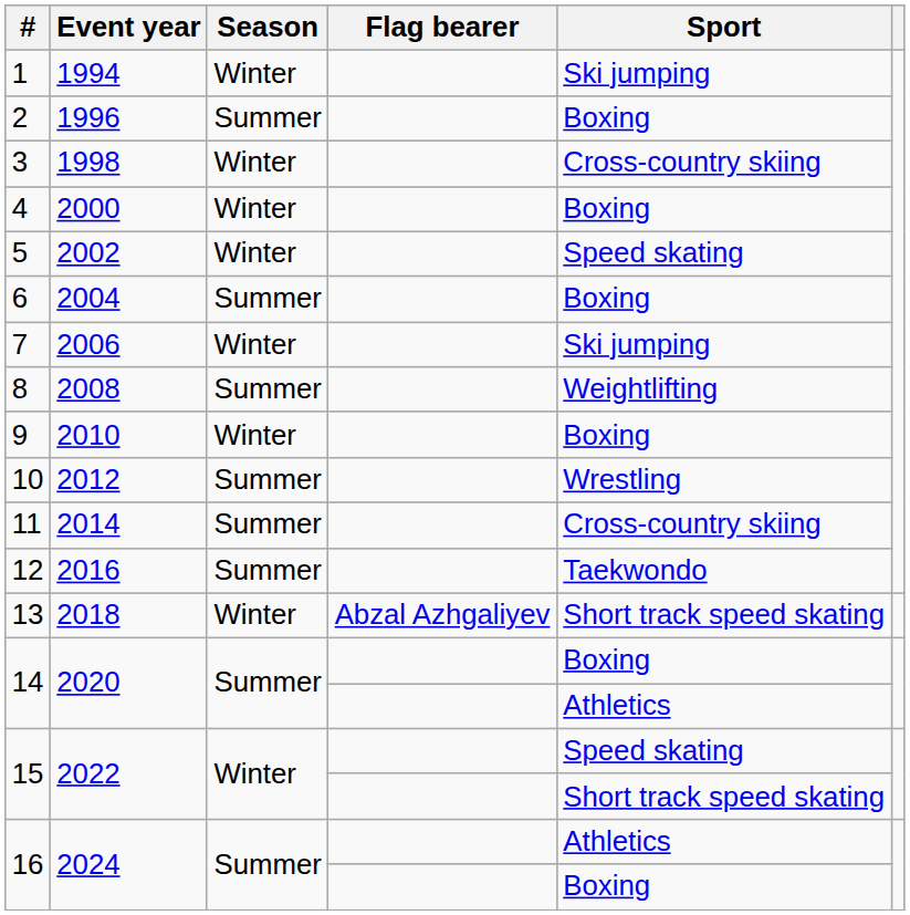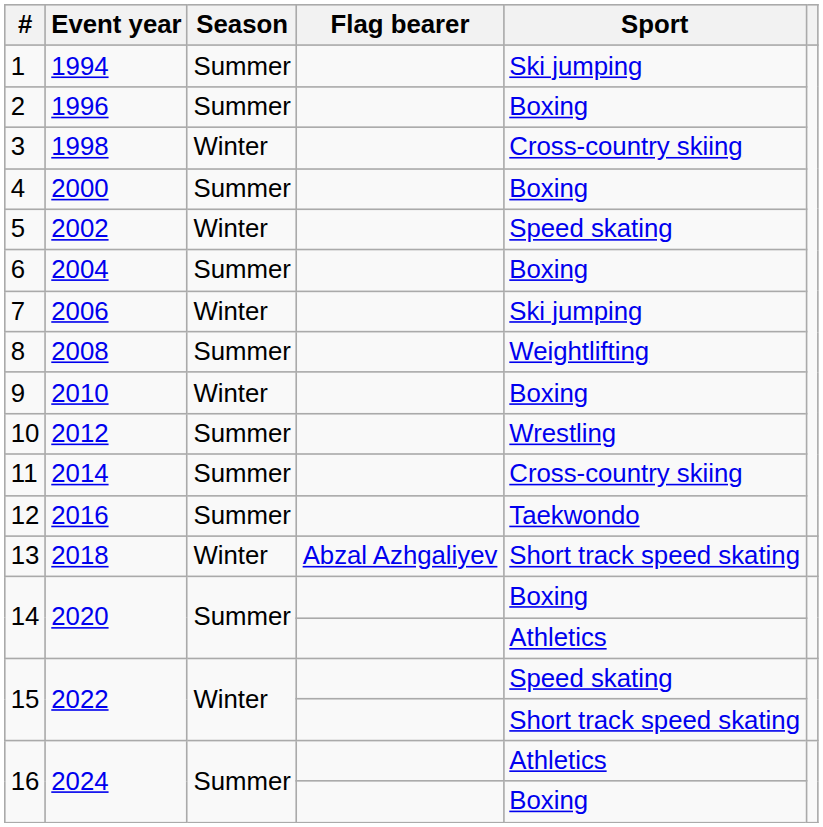 <table class="wikitable sortable">
 <tr>
 <th>#</th>
 <th>Event year</th>
 <th>Season</th>
 <th>Flag bearer</th>
 <th>Sport</th>
 <th></th>
 </tr>
 <tr>
 <td>1</td>
 <td><a href='#'>1994</a></td>
-<td>Winter</td>
+<td>Summer</td>
 <td></td>
 <td><a href='#'>Ski jumping</a></td>
 <td rowspan=12></td>
 </tr>
 <tr>
 <td>2</td>
 <td><a href='#'>1996</a></td>
 <td>Summer</td>
 <td></td>
 <td><a href='#'>Boxing</a></td>
 </tr>
 <tr>
 <td>3</td>
 <td><a href='#'>1998</a></td>
 <td>Winter</td>
 <td></td>
 <td><a href='#'>Cross-country skiing</a></td>
 </tr>
 <tr>
 <td>4</td>
 <td><a href='#'>2000</a></td>
-<td>Winter</td>
+<td>Summer</td>
 <td></td>
 <td><a href='#'>Boxing</a></td>
 </tr>
 <tr>
 <td>5</td>
 <td><a href='#'>2002</a></td>
 <td>Winter</td>
 <td></td>
 <td><a href='#'>Speed skating</a></td>
 </tr>
 <tr>
 <td>6</td>
 <td><a href='#'>2004</a></td>
 <td>Summer</td>
 <td></td>
 <td><a href='#'>Boxing</a></td>
 </tr>
 <tr>
 <td>7</td>
 <td><a href='#'>2006</a></td>
 <td>Winter</td>
 <td></td>
 <td><a href='#'>Ski jumping</a></td>
 </tr>
 <tr>
 <td>8</td>
 <td><a href='#'>2008</a></td>
 <td>Summer</td>
 <td></td>
 <td><a href='#'>Weightlifting</a></td>
 </tr>
 <tr>
 <td>9</td>
 <td><a href='#'>2010</a></td>
 <td>Winter</td>
 <td></td>
 <td><a href='#'>Boxing</a></td>
 </tr>
 <tr>
 <td>10</td>
 <td><a href='#'>2012</a></td>
 <td>Summer</td>
 <td></td>
 <td><a href='#'>Wrestling</a></td>
 </tr>
 <tr>
 <td>11</td>
 <td><a href='#'>2014</a></td>
 <td>Summer</td>
 <td></td>
 <td><a href='#'>Cross-country skiing</a></td>
 </tr>
 <tr>
 <td>12</td>
 <td><a href='#'>2016</a></td>
 <td>Summer</td>
 <td></td>
 <td><a href='#'>Taekwondo</a></td>
 </tr>
 <tr>
 <td>13</td>
 <td><a href='#'>2018</a></td>
 <td>Winter</td>
 <td><a href='#'>Abzal Azhgaliyev</a></td>
 <td><a href='#'>Short track speed skating</a></td>
 <td></td>
 </tr>
 <tr>
 <td rowspan=2>14</td>
 <td rowspan=2><a href='#'>2020</a></td>
 <td rowspan=2>Summer</td>
 <td></td>
 <td><a href='#'>Boxing</a></td>
 <td rowspan=2></td>
 </tr>
 <tr>
 <td></td>
 <td><a href='#'>Athletics</a></td>
 </tr>
 <tr>
 <td rowspan=2>15</td>
 <td rowspan=2><a href='#'>2022</a></td>
 <td rowspan=2>Winter</td>
 <td></td>
 <td><a href='#'>Speed skating</a></td>
 <td rowspan=2></td>
 </tr>
 <tr>
 <td></td>
 <td><a href='#'>Short track speed skating</a></td>
 </tr>
 <tr>
 <td rowspan=2>16</td>
 <td rowspan=2><a href='#'>2024</a></td>
 <td rowspan=2>Summer</td>
 <td></td>
 <td><a href='#'>Athletics</a></td>
 <td rowspan=2></td>
 </tr>
 <tr>
 <td></td>
 <td><a href='#'>Boxing</a></td>
 </tr>
 </table>
